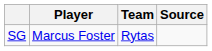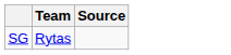 <table class="wikitable" style="text-align: center">
 <tr>
 <th align="center"></th>
-<th align="center">Player</th>
 <th align="center">Team</th>
 <th align="center">Source</th>
 </tr>
 <tr>
 <td align=center><a href='#'>SG</a></td>
-<td> <a href='#'>Marcus Foster</a></td>
 <td><a href='#'>Rytas</a></td>
 <td></td>
 </tr>
 </table>
